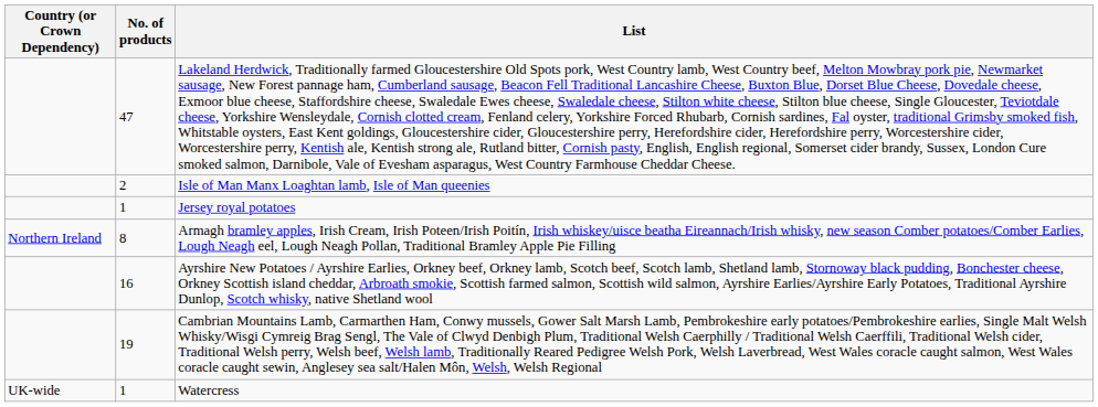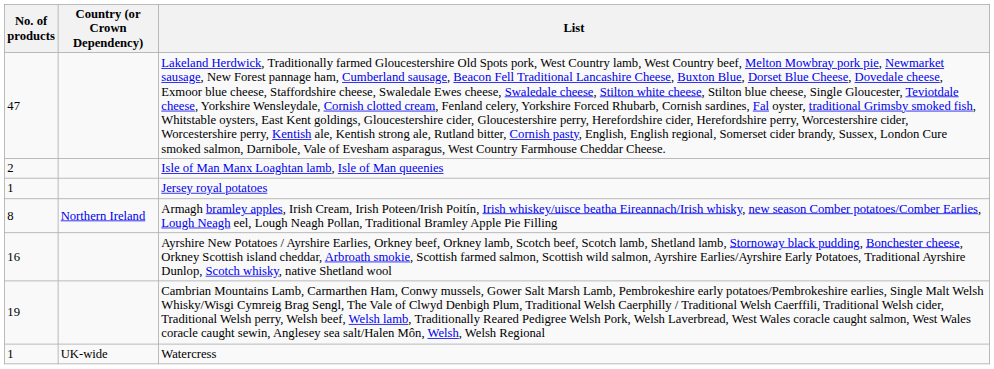 <table class="wikitable">
 <tr>
+<th>No. of<br>products</th>
 <th width=120pt>Country (or Crown Dependency)</th>
-<th>No. of<br>products</th>
 <th>List</th>
 </tr>
 <tr>
+<td>47</td>
 <td></td>
-<td>47</td>
 <td><a href='#'>Lakeland Herdwick</a>, Traditionally farmed Gloucestershire Old Spots pork, West Country lamb, West Country beef, <a href='#'>Melton Mowbray pork pie</a>, <a href='#'>Newmarket sausage</a>, New Forest pannage ham, <a href='#'>Cumberland sausage</a>, <a href='#'>Beacon Fell Traditional Lancashire Cheese</a>, <a href='#'>Buxton Blue</a>, <a href='#'>Dorset Blue Cheese</a>, <a href='#'>Dovedale cheese</a>, Exmoor blue cheese, Staffordshire cheese, Swaledale Ewes cheese, <a href='#'>Swaledale cheese</a>, <a href='#'>Stilton white cheese</a>, Stilton blue cheese, Single Gloucester, <a href='#'>Teviotdale cheese</a>, Yorkshire Wensleydale, <a href='#'>Cornish clotted cream</a>, Fenland celery, Yorkshire Forced Rhubarb, Cornish sardines, <a href='#'>Fal</a> oyster, <a href='#'>traditional Grimsby smoked fish</a>, Whitstable oysters, East Kent goldings, Gloucestershire cider, Gloucestershire perry, Herefordshire cider, Herefordshire perry, Worcestershire cider, Worcestershire perry, <a href='#'>Kentish</a> ale, Kentish strong ale, Rutland bitter, <a href='#'>Cornish pasty</a>, English, English regional, Somerset cider brandy, Sussex, London Cure smoked salmon, Darnibole, Vale of Evesham asparagus, West Country Farmhouse Cheddar Cheese.</td>
 </tr>
 <tr>
+<td>2</td>
 <td></td>
-<td>2</td>
 <td><a href='#'>Isle of Man Manx Loaghtan lamb</a>, <a href='#'>Isle of Man queenies</a></td>
 </tr>
 <tr>
+<td>1</td>
 <td></td>
-<td>1</td>
 <td><a href='#'>Jersey royal potatoes</a></td>
 </tr>
 <tr>
+<td>8</td>
 <td><a href='#'>Northern Ireland</a></td>
-<td>8</td>
 <td>Armagh <a href='#'>bramley apples</a>, Irish Cream, Irish Poteen/Irish Poitín, <a href='#'>Irish whiskey/uisce beatha Eireannach/Irish whisky</a>, <a href='#'>new season Comber potatoes/Comber Earlies</a>, <a href='#'>Lough Neagh</a> eel, Lough Neagh Pollan, Traditional Bramley Apple Pie Filling</td>
 </tr>
 <tr>
+<td>16</td>
 <td></td>
-<td>16</td>
 <td>Ayrshire New Potatoes / Ayrshire Earlies, Orkney beef, Orkney lamb, Scotch beef, Scotch lamb, Shetland lamb, <a href='#'>Stornoway black pudding</a>, <a href='#'>Bonchester cheese</a>, Orkney Scottish island cheddar, <a href='#'>Arbroath smokie</a>, Scottish farmed salmon, Scottish wild salmon, Ayrshire Earlies/Ayrshire Early Potatoes, Traditional Ayrshire Dunlop, <a href='#'>Scotch whisky</a>, native Shetland wool</td>
 </tr>
 <tr>
+<td>19</td>
 <td></td>
-<td>19</td>
 <td>Cambrian Mountains Lamb, Carmarthen Ham, Conwy mussels, Gower Salt Marsh Lamb, Pembrokeshire early potatoes/Pembrokeshire earlies, Single Malt Welsh Whisky/Wisgi Cymreig Brag Sengl, The Vale of Clwyd Denbigh Plum, Traditional Welsh Caerphilly / Traditional Welsh Caerffili, Traditional Welsh cider, Traditional Welsh perry, Welsh beef, <a href='#'>Welsh lamb</a>, Traditionally Reared Pedigree Welsh Pork, Welsh Laverbread, West Wales coracle caught salmon, West Wales coracle caught sewin, Anglesey sea salt/Halen Môn, <a href='#'>Welsh</a>, Welsh Regional</td>
 </tr>
 <tr>
+<td>1</td>
 <td>UK-wide</td>
-<td>1</td>
 <td>Watercress</td>
 </tr>
 </table>
